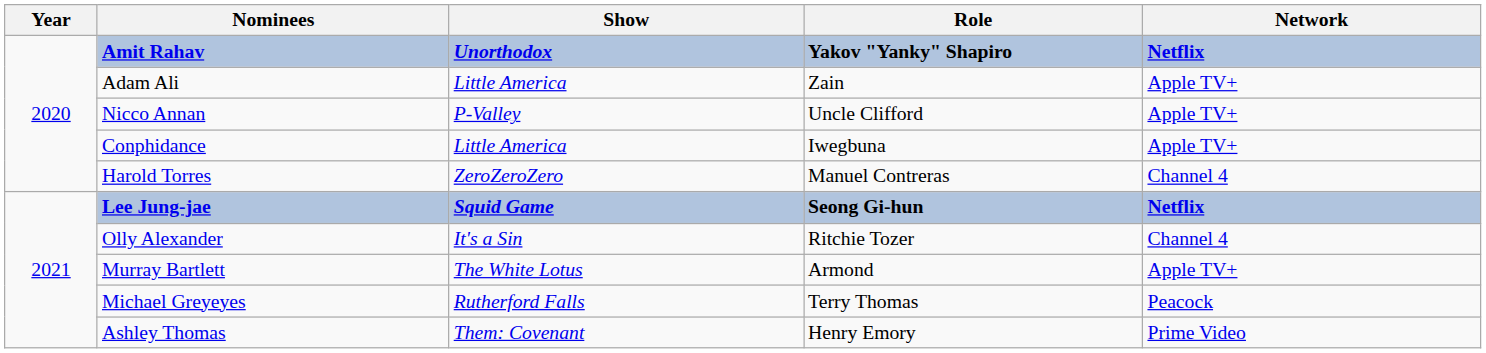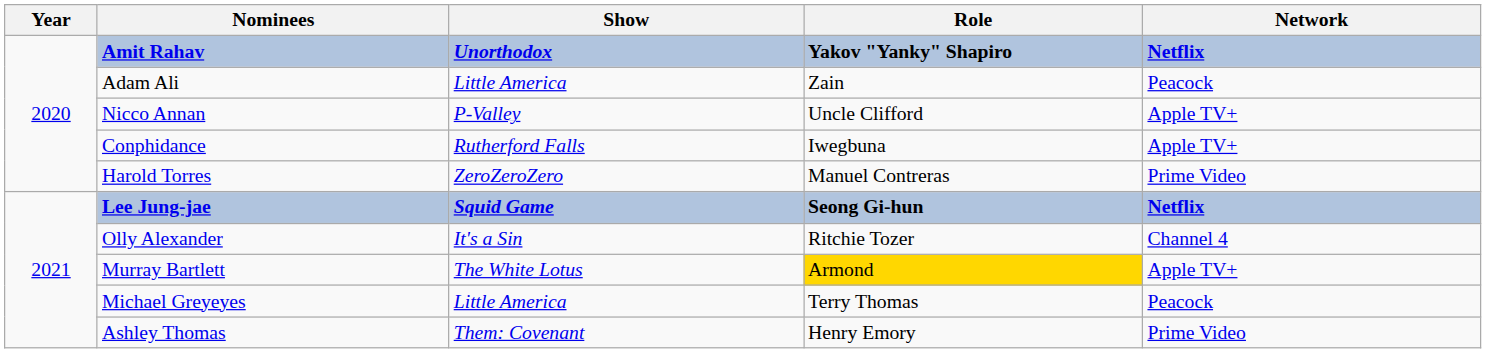 <table class="wikitable" width="95%" cellpadding="5">
 <tr>
 <th width="100"><strong>Year</strong></th>
 <th width="450"><strong>Nominees</strong></th>
 <th width="450"><strong>Show</strong></th>
 <th width="450"><strong>Role</strong></th>
 <th width="450"><strong>Network</strong></th>
 </tr>
 <tr>
 <td rowspan="5" style="text-align:center;"><a href='#'>2020</a><br></td>
 <td style="background:#B0C4DE"><strong><a href='#'>Amit Rahav</a></strong></td>
 <td style="background:#B0C4DE"><strong><em><a href='#'>Unorthodox</a></em></strong></td>
 <td style="background:#B0C4DE"><strong>Yakov "Yanky" Shapiro</strong></td>
 <td style="background:#B0C4DE"><strong><a href='#'>Netflix</a></strong></td>
 </tr>
 <tr>
 <td>Adam Ali</td>
 <td><em><a href='#'>Little America</a></em></td>
 <td>Zain</td>
-<td><a href='#'>Apple TV+</a></td>
+<td><a href='#'>Peacock</a></td>
 </tr>
 <tr>
 <td><a href='#'>Nicco Annan</a></td>
 <td><em><a href='#'>P-Valley</a></em></td>
 <td>Uncle Clifford</td>
 <td><a href='#'>Apple TV+</a></td>
 </tr>
 <tr>
 <td><a href='#'>Conphidance</a></td>
-<td><em><a href='#'>Little America</a></em></td>
+<td><em><a href='#'>Rutherford Falls</a></em></td>
 <td>Iwegbuna</td>
 <td><a href='#'>Apple TV+</a></td>
 </tr>
 <tr>
 <td><a href='#'>Harold Torres</a></td>
 <td><em><a href='#'>ZeroZeroZero</a></em></td>
 <td>Manuel Contreras</td>
-<td><a href='#'>Channel 4</a></td>
+<td><a href='#'>Prime Video</a></td>
 </tr>
 <tr>
 <td rowspan="5" style="text-align:center;"><a href='#'>2021</a><br></td>
 <td style="background:#B0C4DE"><strong><a href='#'>Lee Jung-jae</a></strong></td>
 <td style="background:#B0C4DE"><strong><em><a href='#'>Squid Game</a></em></strong></td>
 <td style="background:#B0C4DE"><strong>Seong Gi-hun</strong></td>
 <td style="background:#B0C4DE"><strong><a href='#'>Netflix</a></strong></td>
 </tr>
 <tr>
 <td><a href='#'>Olly Alexander</a></td>
 <td><em><a href='#'>It's a Sin</a></em></td>
 <td>Ritchie Tozer</td>
 <td><a href='#'>Channel 4</a></td>
 </tr>
 <tr>
 <td><a href='#'>Murray Bartlett</a></td>
 <td><em><a href='#'>The White Lotus</a> </em></td>
-<td>Armond</td>
+<td style="background: gold;">Armond</td>
 <td><a href='#'>Apple TV+</a></td>
 </tr>
 <tr>
 <td><a href='#'>Michael Greyeyes</a></td>
-<td><em><a href='#'>Rutherford Falls</a></em></td>
+<td><em><a href='#'>Little America</a></em></td>
 <td>Terry Thomas</td>
 <td><a href='#'>Peacock</a></td>
 </tr>
 <tr>
 <td><a href='#'>Ashley Thomas</a></td>
 <td><em><a href='#'>Them: Covenant</a></em></td>
 <td>Henry Emory</td>
 <td><a href='#'>Prime Video</a></td>
 </tr>
 </table>
